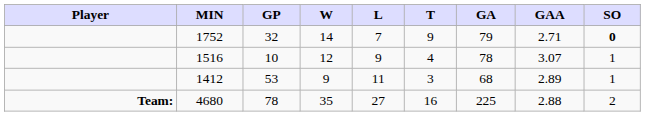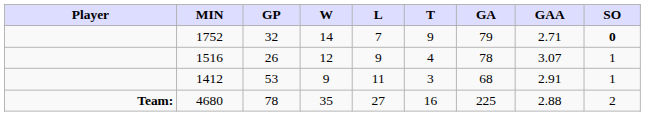 <table style="width:60%;" class="wikitable sortable">
 <tr>
 <th style="background:#ddf; width:10%;">Player</th>
 <th style="width:3%; background:#ddf;" title="Minutes played">MIN</th>
 <th style="width:3%; background:#ddf;" title="Games played in">GP</th>
 <th style="width:3%; background:#ddf;" title="Games played in">W</th>
 <th style="width:3%; background:#ddf;" title="Games played in">L</th>
 <th style="width:3%; background:#ddf;" title="Ties">T</th>
 <th style="width:3%; background:#ddf;" title="Goals against">GA</th>
 <th style="width:3%; background:#ddf;" title="Goals against average">GAA</th>
 <th style="width:3%; background:#ddf;" title="Shut-outs">SO</th>
 </tr>
 <tr style="text-align:center;">
 <td style="text-align:right;"></td>
 <td>1752</td>
 <td>32</td>
 <td>14</td>
 <td>7</td>
 <td>9</td>
 <td>79</td>
 <td>2.71</td>
 <td><strong>0</strong></td>
 </tr>
 <tr style="text-align:center;">
 <td style="text-align:right;"></td>
 <td>1516</td>
-<td>10</td>
+<td>26</td>
 <td>12</td>
 <td>9</td>
 <td>4</td>
 <td>78</td>
 <td>3.07</td>
 <td>1</td>
 </tr>
 <tr style="text-align:center;">
 <td style="text-align:right;"></td>
 <td>1412</td>
 <td>53</td>
 <td>9</td>
 <td>11</td>
 <td>3</td>
 <td>68</td>
-<td>2.89</td>
+<td>2.91</td>
 <td>1</td>
 </tr>
 <tr style="text-align:center;">
 <td style="text-align:right;"><strong>Team:</strong></td>
 <td>4680</td>
 <td>78</td>
 <td>35</td>
 <td>27</td>
 <td>16</td>
 <td>225</td>
 <td>2.88</td>
 <td>2</td>
 </tr>
 </table>
